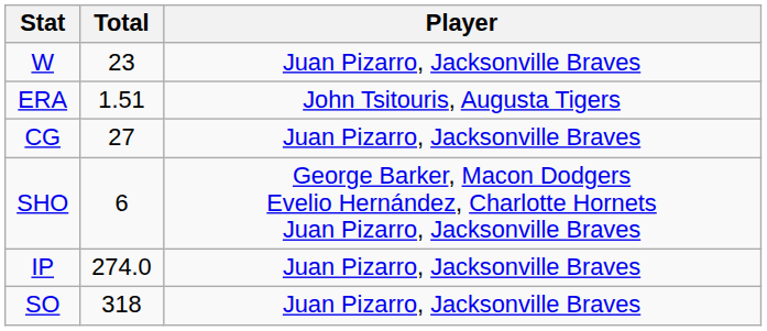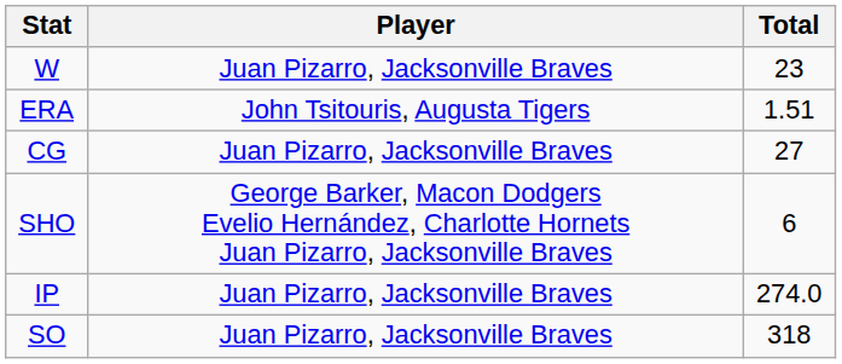 <table class="wikitable" width="40%" style="text-align:center;">
 <tr>
 <th width="5%">Stat</th>
+<th width="60%">Player</th>
 <th width="5%">Total</th>
-<th width="60%">Player</th>
 </tr>
 <tr>
 <td><a href='#'>W</a></td>
+<td><a href='#'>Juan Pizarro</a>, <a href='#'>Jacksonville Braves</a></td>
 <td>23</td>
-<td><a href='#'>Juan Pizarro</a>, <a href='#'>Jacksonville Braves</a></td>
 </tr>
 <tr>
 <td><a href='#'>ERA</a></td>
+<td><a href='#'>John Tsitouris</a>, <a href='#'>Augusta Tigers</a></td>
 <td>1.51</td>
-<td><a href='#'>John Tsitouris</a>, <a href='#'>Augusta Tigers</a></td>
 </tr>
 <tr>
 <td><a href='#'>CG</a></td>
+<td><a href='#'>Juan Pizarro</a>, <a href='#'>Jacksonville Braves</a></td>
 <td>27</td>
-<td><a href='#'>Juan Pizarro</a>, <a href='#'>Jacksonville Braves</a></td>
 </tr>
 <tr>
 <td><a href='#'>SHO</a></td>
+<td><a href='#'>George Barker</a>, <a href='#'>Macon Dodgers</a> <br> <a href='#'>Evelio Hernández</a>, <a href='#'>Charlotte Hornets</a> <br> <a href='#'>Juan Pizarro</a>, <a href='#'>Jacksonville Braves</a></td>
 <td>6</td>
-<td><a href='#'>George Barker</a>, <a href='#'>Macon Dodgers</a> <br> <a href='#'>Evelio Hernández</a>, <a href='#'>Charlotte Hornets</a> <br> <a href='#'>Juan Pizarro</a>, <a href='#'>Jacksonville Braves</a></td>
 </tr>
 <tr>
 <td><a href='#'>IP</a></td>
+<td><a href='#'>Juan Pizarro</a>, <a href='#'>Jacksonville Braves</a></td>
 <td>274.0</td>
-<td><a href='#'>Juan Pizarro</a>, <a href='#'>Jacksonville Braves</a></td>
 </tr>
 <tr>
 <td><a href='#'>SO</a></td>
+<td><a href='#'>Juan Pizarro</a>, <a href='#'>Jacksonville Braves</a></td>
 <td>318</td>
-<td><a href='#'>Juan Pizarro</a>, <a href='#'>Jacksonville Braves</a></td>
 </tr>
 </table>
